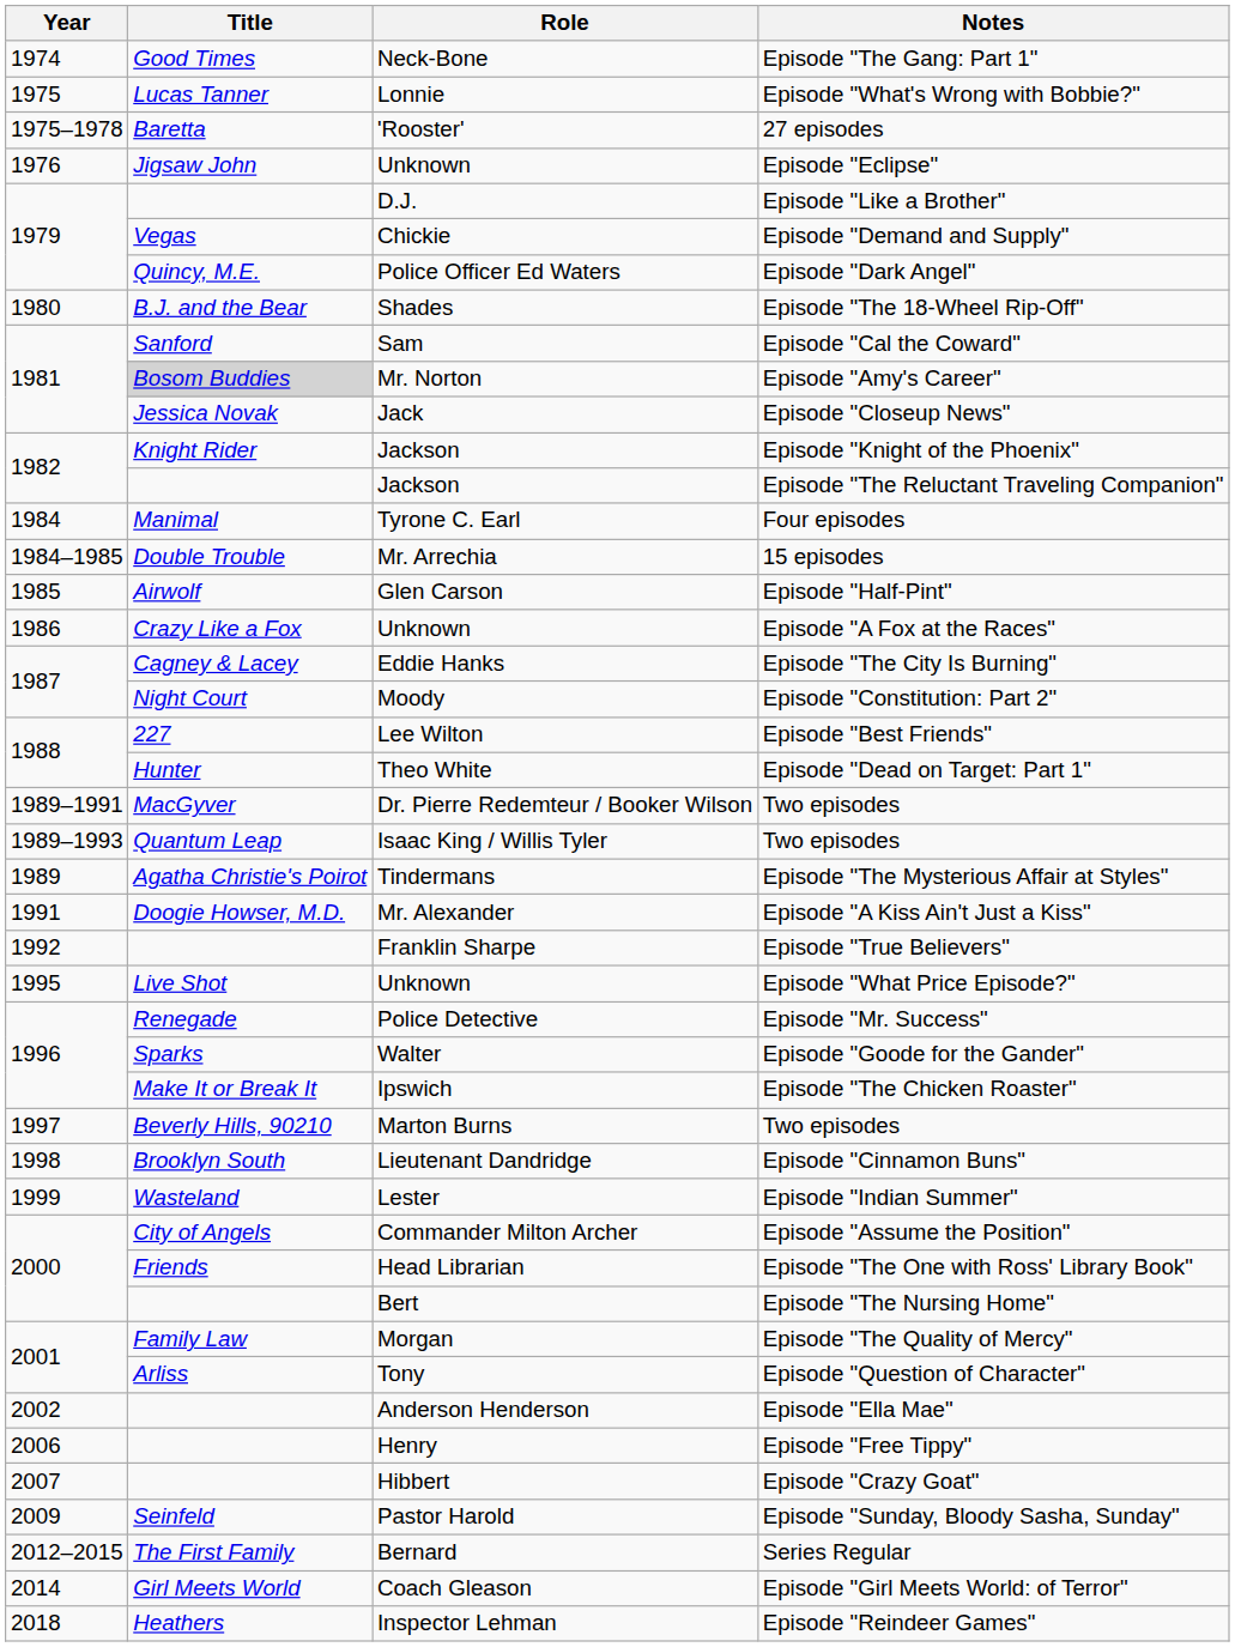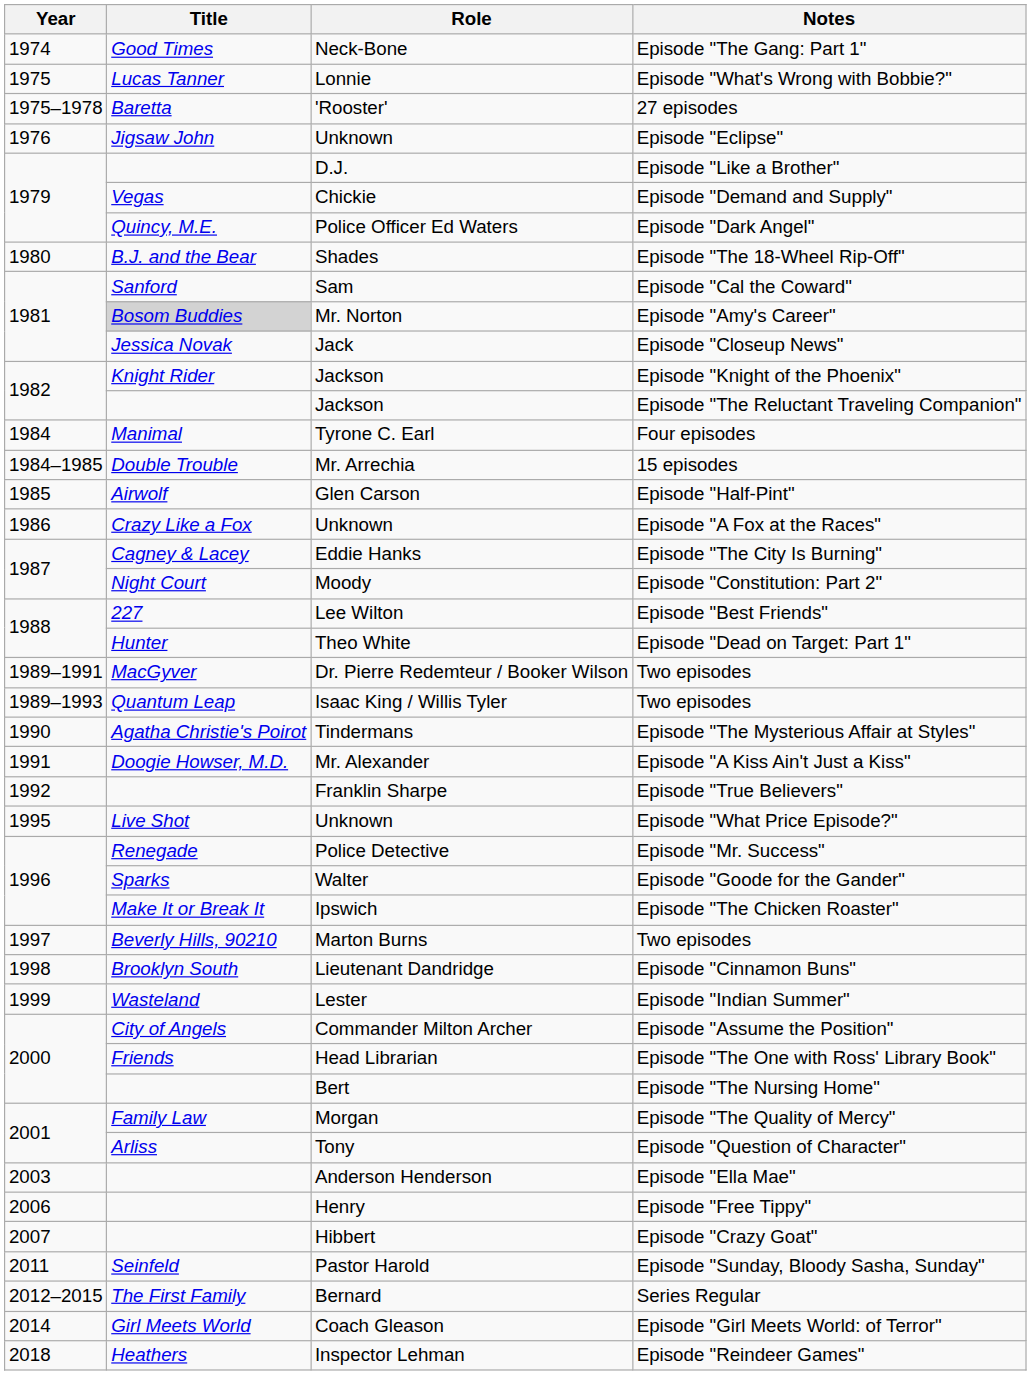 <table class="wikitable sortable">
 <tr>
 <th>Year</th>
 <th>Title</th>
 <th>Role</th>
 <th>Notes</th>
 </tr>
 <tr>
 <td>1974</td>
 <td><em><a href='#'>Good Times</a></em></td>
 <td>Neck-Bone</td>
 <td>Episode "The Gang: Part 1"</td>
 </tr>
 <tr>
 <td>1975</td>
 <td><em><a href='#'>Lucas Tanner</a></em></td>
 <td>Lonnie</td>
 <td>Episode "What's Wrong with Bobbie?"</td>
 </tr>
 <tr>
 <td>1975–1978</td>
 <td><em><a href='#'>Baretta</a></em></td>
 <td>'Rooster'</td>
 <td>27 episodes</td>
 </tr>
 <tr>
 <td>1976</td>
 <td><em><a href='#'>Jigsaw John</a></em></td>
 <td>Unknown</td>
 <td>Episode "Eclipse"</td>
 </tr>
 <tr>
 <td rowspan=3>1979</td>
 <td><em></em></td>
 <td>D.J.</td>
 <td>Episode "Like a Brother"</td>
 </tr>
 <tr>
 <td><em><a href='#'>Vegas</a></em></td>
 <td>Chickie</td>
 <td>Episode "Demand and Supply"</td>
 </tr>
 <tr>
 <td><em><a href='#'>Quincy, M.E.</a></em></td>
 <td>Police Officer Ed Waters</td>
 <td>Episode "Dark Angel"</td>
 </tr>
 <tr>
 <td>1980</td>
 <td><em><a href='#'>B.J. and the Bear</a></em></td>
 <td>Shades</td>
 <td>Episode "The 18-Wheel Rip-Off"</td>
 </tr>
 <tr>
 <td rowspan=3>1981</td>
 <td><em><a href='#'>Sanford</a></em></td>
 <td>Sam</td>
 <td>Episode "Cal the Coward"</td>
 </tr>
 <tr>
 <td style="background: lightgrey;"><em><a href='#'>Bosom Buddies</a></em></td>
 <td>Mr. Norton</td>
 <td>Episode "Amy's Career"</td>
 </tr>
 <tr>
 <td><em><a href='#'>Jessica Novak</a></em></td>
 <td>Jack</td>
 <td>Episode "Closeup News"</td>
 </tr>
 <tr>
 <td rowspan=2>1982</td>
 <td><em><a href='#'>Knight Rider</a></em></td>
 <td>Jackson</td>
 <td>Episode "Knight of the Phoenix"</td>
 </tr>
 <tr>
 <td><em></em></td>
 <td>Jackson</td>
 <td>Episode "The Reluctant Traveling Companion"</td>
 </tr>
 <tr>
 <td>1984</td>
 <td><em><a href='#'>Manimal</a></em></td>
 <td>Tyrone C. Earl</td>
 <td>Four episodes</td>
 </tr>
 <tr>
 <td>1984–1985</td>
 <td><em><a href='#'>Double Trouble</a></em></td>
 <td>Mr. Arrechia</td>
 <td>15 episodes</td>
 </tr>
 <tr>
 <td>1985</td>
 <td><em><a href='#'>Airwolf</a></em></td>
 <td>Glen Carson</td>
 <td>Episode "Half-Pint"</td>
 </tr>
 <tr>
 <td>1986</td>
 <td><em><a href='#'>Crazy Like a Fox</a></em></td>
 <td>Unknown</td>
 <td>Episode "A Fox at the Races"</td>
 </tr>
 <tr>
 <td rowspan=2>1987</td>
 <td><em><a href='#'>Cagney & Lacey</a></em></td>
 <td>Eddie Hanks</td>
 <td>Episode "The City Is Burning"</td>
 </tr>
 <tr>
 <td><em><a href='#'>Night Court</a></em></td>
 <td>Moody</td>
 <td>Episode "Constitution: Part 2"</td>
 </tr>
 <tr>
 <td rowspan=2>1988</td>
 <td><em><a href='#'>227</a></em></td>
 <td>Lee Wilton</td>
 <td>Episode "Best Friends"</td>
 </tr>
 <tr>
 <td><em><a href='#'>Hunter</a></em></td>
 <td>Theo White</td>
 <td>Episode "Dead on Target: Part 1"</td>
 </tr>
 <tr>
 <td>1989–1991</td>
 <td><em><a href='#'>MacGyver</a></em></td>
 <td>Dr. Pierre Redemteur / Booker Wilson</td>
 <td>Two episodes</td>
 </tr>
 <tr>
 <td>1989–1993</td>
 <td><em><a href='#'>Quantum Leap</a></em></td>
 <td>Isaac King / Willis Tyler</td>
 <td>Two episodes</td>
 </tr>
 <tr>
-<td>1989</td>
+<td>1990</td>
 <td><em><a href='#'>Agatha Christie's Poirot</a></em></td>
 <td>Tindermans</td>
 <td>Episode "The Mysterious Affair at Styles"</td>
 </tr>
 <tr>
 <td>1991</td>
 <td><em><a href='#'>Doogie Howser, M.D.</a></em></td>
 <td>Mr. Alexander</td>
 <td>Episode "A Kiss Ain't Just a Kiss"</td>
 </tr>
 <tr>
 <td>1992</td>
 <td><em></em></td>
 <td>Franklin Sharpe</td>
 <td>Episode "True Believers"</td>
 </tr>
 <tr>
 <td>1995</td>
 <td><em><a href='#'>Live Shot</a></em></td>
 <td>Unknown</td>
 <td>Episode "What Price Episode?"</td>
 </tr>
 <tr>
 <td rowspan=3>1996</td>
 <td><em><a href='#'>Renegade</a></em></td>
 <td>Police Detective</td>
 <td>Episode "Mr. Success"</td>
 </tr>
 <tr>
 <td><em><a href='#'>Sparks</a></em></td>
 <td>Walter</td>
 <td>Episode "Goode for the Gander"</td>
 </tr>
 <tr>
 <td><em><a href='#'>Make It or Break It</a></em></td>
 <td>Ipswich</td>
 <td>Episode "The Chicken Roaster"</td>
 </tr>
 <tr>
 <td>1997</td>
 <td><em><a href='#'>Beverly Hills, 90210</a></em></td>
 <td>Marton Burns</td>
 <td>Two episodes</td>
 </tr>
 <tr>
 <td>1998</td>
 <td><em><a href='#'>Brooklyn South</a></em></td>
 <td>Lieutenant Dandridge</td>
 <td>Episode "Cinnamon Buns"</td>
 </tr>
 <tr>
 <td>1999</td>
 <td><em><a href='#'>Wasteland</a></em></td>
 <td>Lester</td>
 <td>Episode "Indian Summer"</td>
 </tr>
 <tr>
 <td rowspan=3>2000</td>
 <td><em><a href='#'>City of Angels</a></em></td>
 <td>Commander Milton Archer</td>
 <td>Episode "Assume the Position"</td>
 </tr>
 <tr>
 <td><em><a href='#'>Friends</a></em></td>
 <td>Head Librarian</td>
 <td>Episode "The One with Ross' Library Book"</td>
 </tr>
 <tr>
 <td><em></em></td>
 <td>Bert</td>
 <td>Episode "The Nursing Home"</td>
 </tr>
 <tr>
 <td rowspan=2>2001</td>
 <td><em><a href='#'>Family Law</a></em></td>
 <td>Morgan</td>
 <td>Episode "The Quality of Mercy"</td>
 </tr>
 <tr>
 <td><em><a href='#'>Arliss</a></em></td>
 <td>Tony</td>
 <td>Episode "Question of Character"</td>
 </tr>
 <tr>
-<td>2002</td>
+<td>2003</td>
 <td><em></em></td>
 <td>Anderson Henderson</td>
 <td>Episode "Ella Mae"</td>
 </tr>
 <tr>
 <td>2006</td>
 <td><em></em></td>
 <td>Henry</td>
 <td>Episode "Free Tippy"</td>
 </tr>
 <tr>
 <td>2007</td>
 <td><em></em></td>
 <td>Hibbert</td>
 <td>Episode "Crazy Goat"</td>
 </tr>
 <tr>
-<td>2009</td>
+<td>2011</td>
 <td><em><a href='#'>Seinfeld</a></em></td>
 <td>Pastor Harold</td>
 <td>Episode "Sunday, Bloody Sasha, Sunday"</td>
 </tr>
 <tr>
 <td>2012–2015</td>
 <td><em><a href='#'>The First Family</a></em></td>
 <td>Bernard</td>
 <td>Series Regular</td>
 </tr>
 <tr>
 <td>2014</td>
 <td><em><a href='#'>Girl Meets World</a></em></td>
 <td>Coach Gleason</td>
 <td>Episode "Girl Meets World: of Terror"</td>
 </tr>
 <tr>
 <td>2018</td>
 <td><em><a href='#'>Heathers</a></em></td>
 <td>Inspector Lehman</td>
 <td>Episode "Reindeer Games"</td>
 </tr>
 </table>
